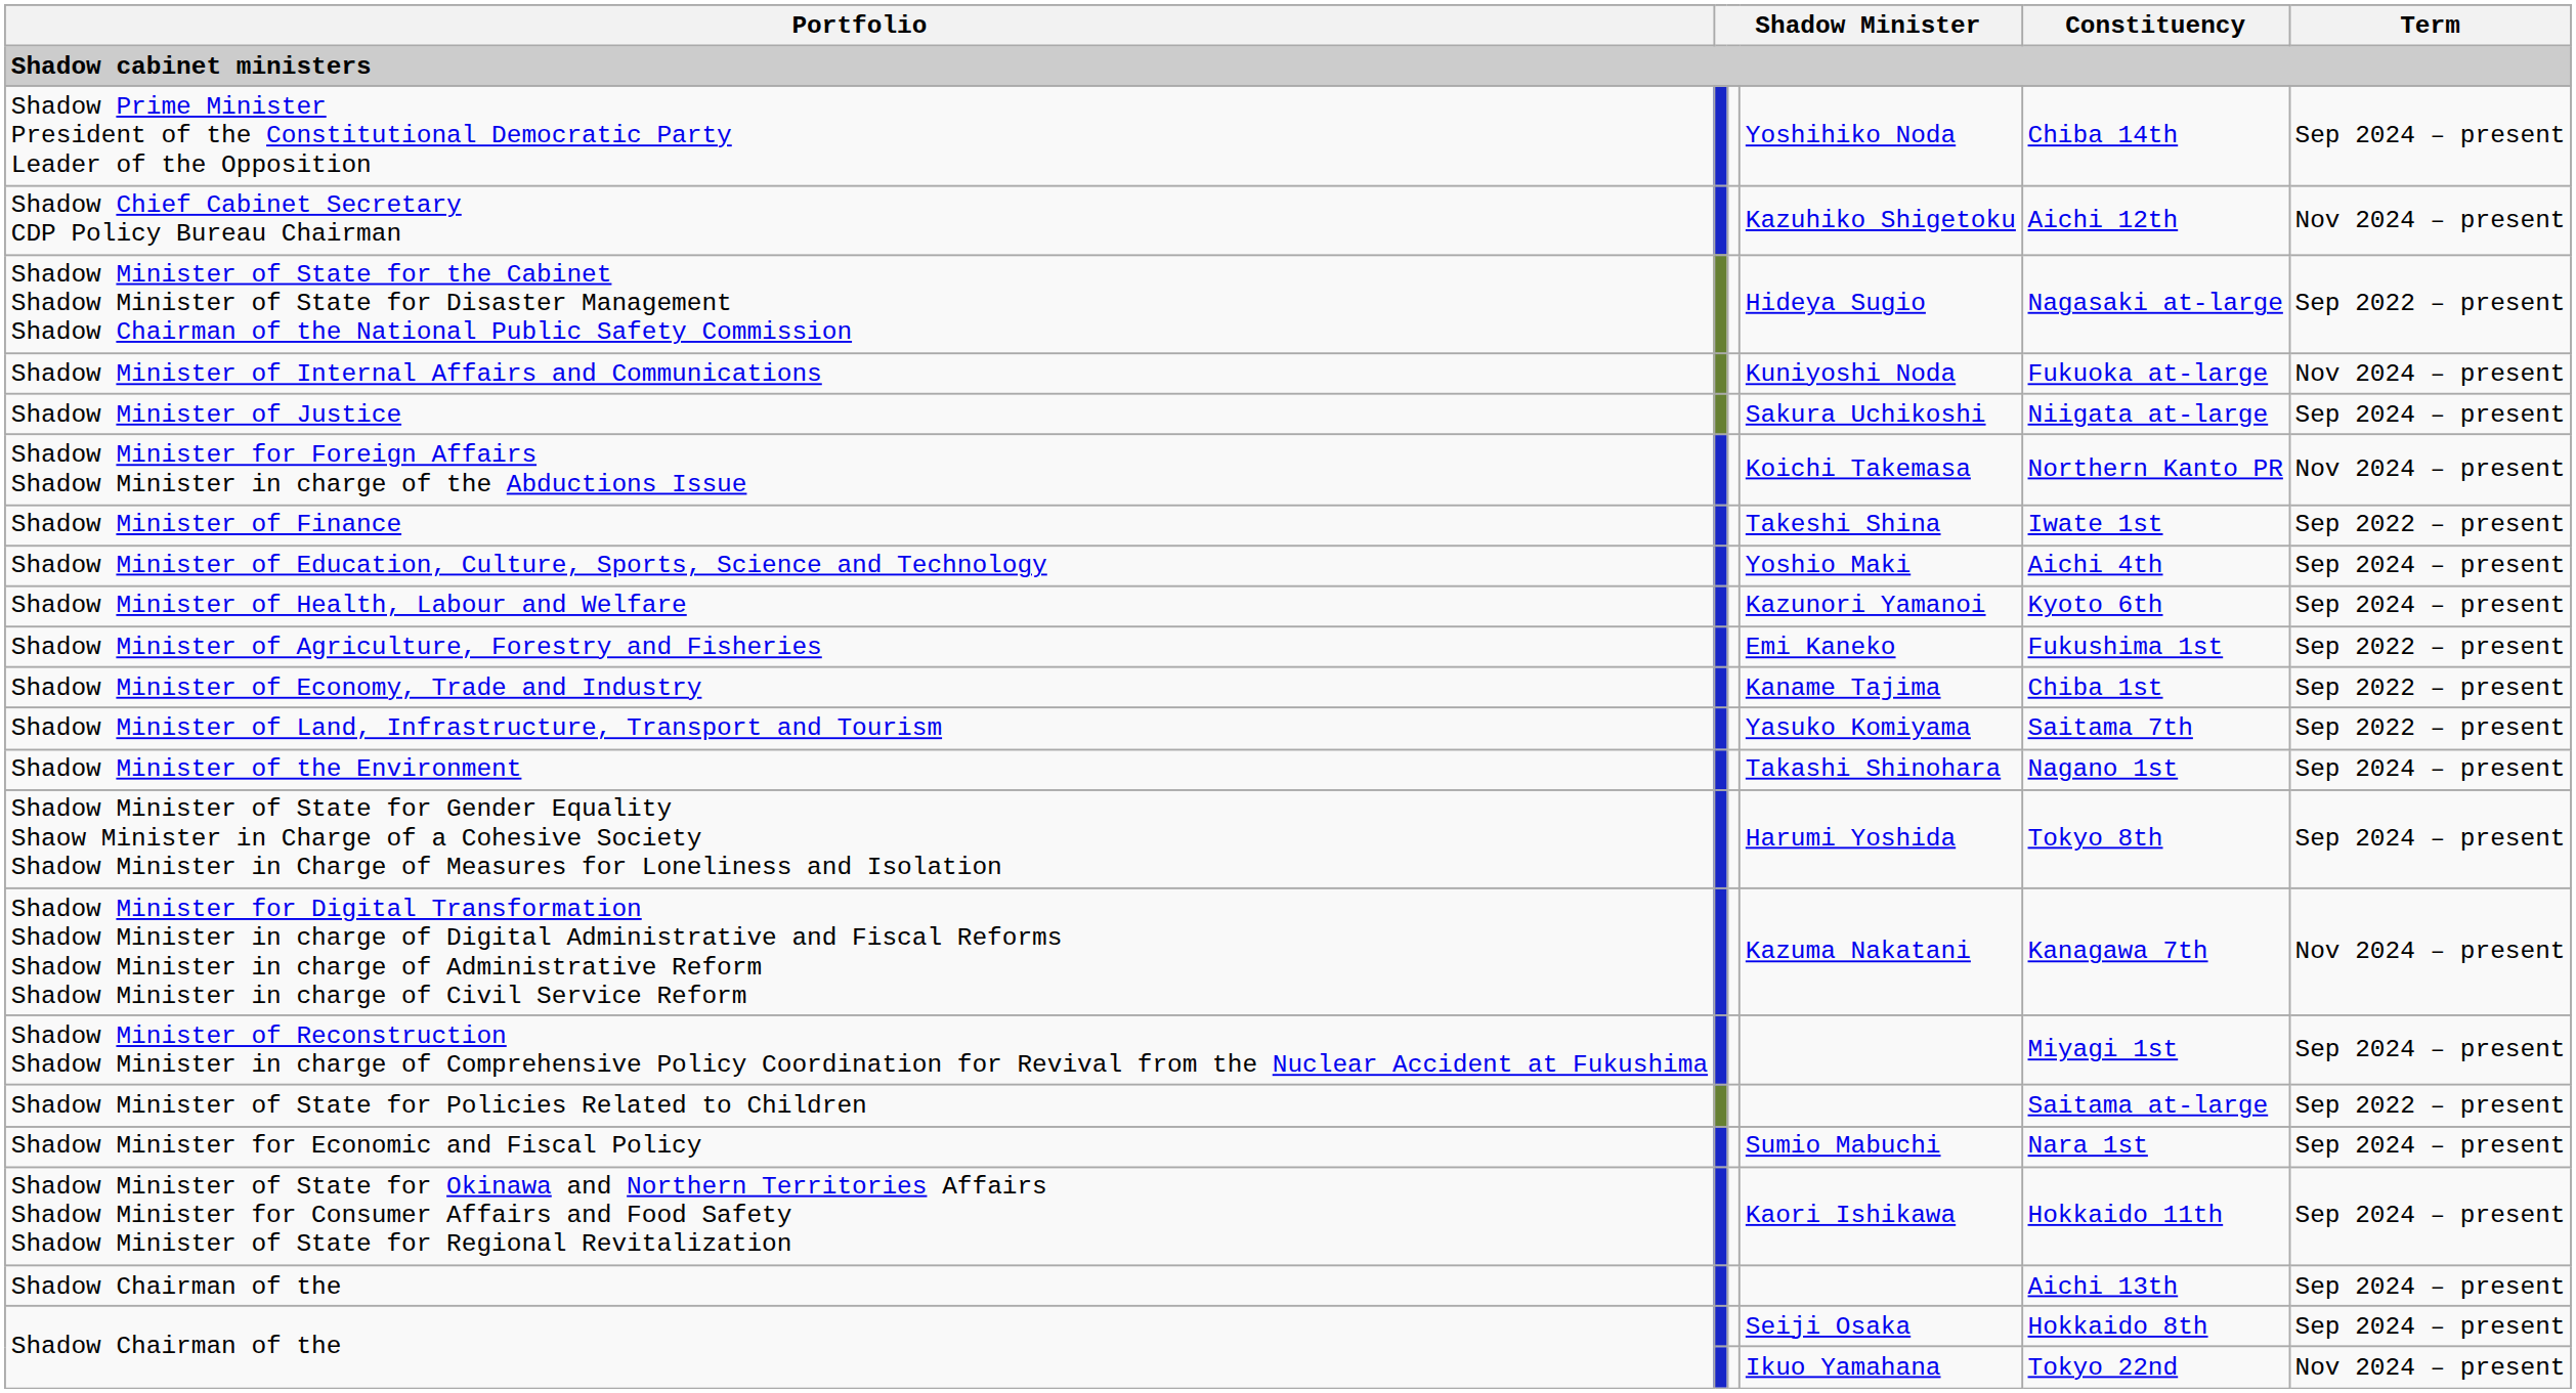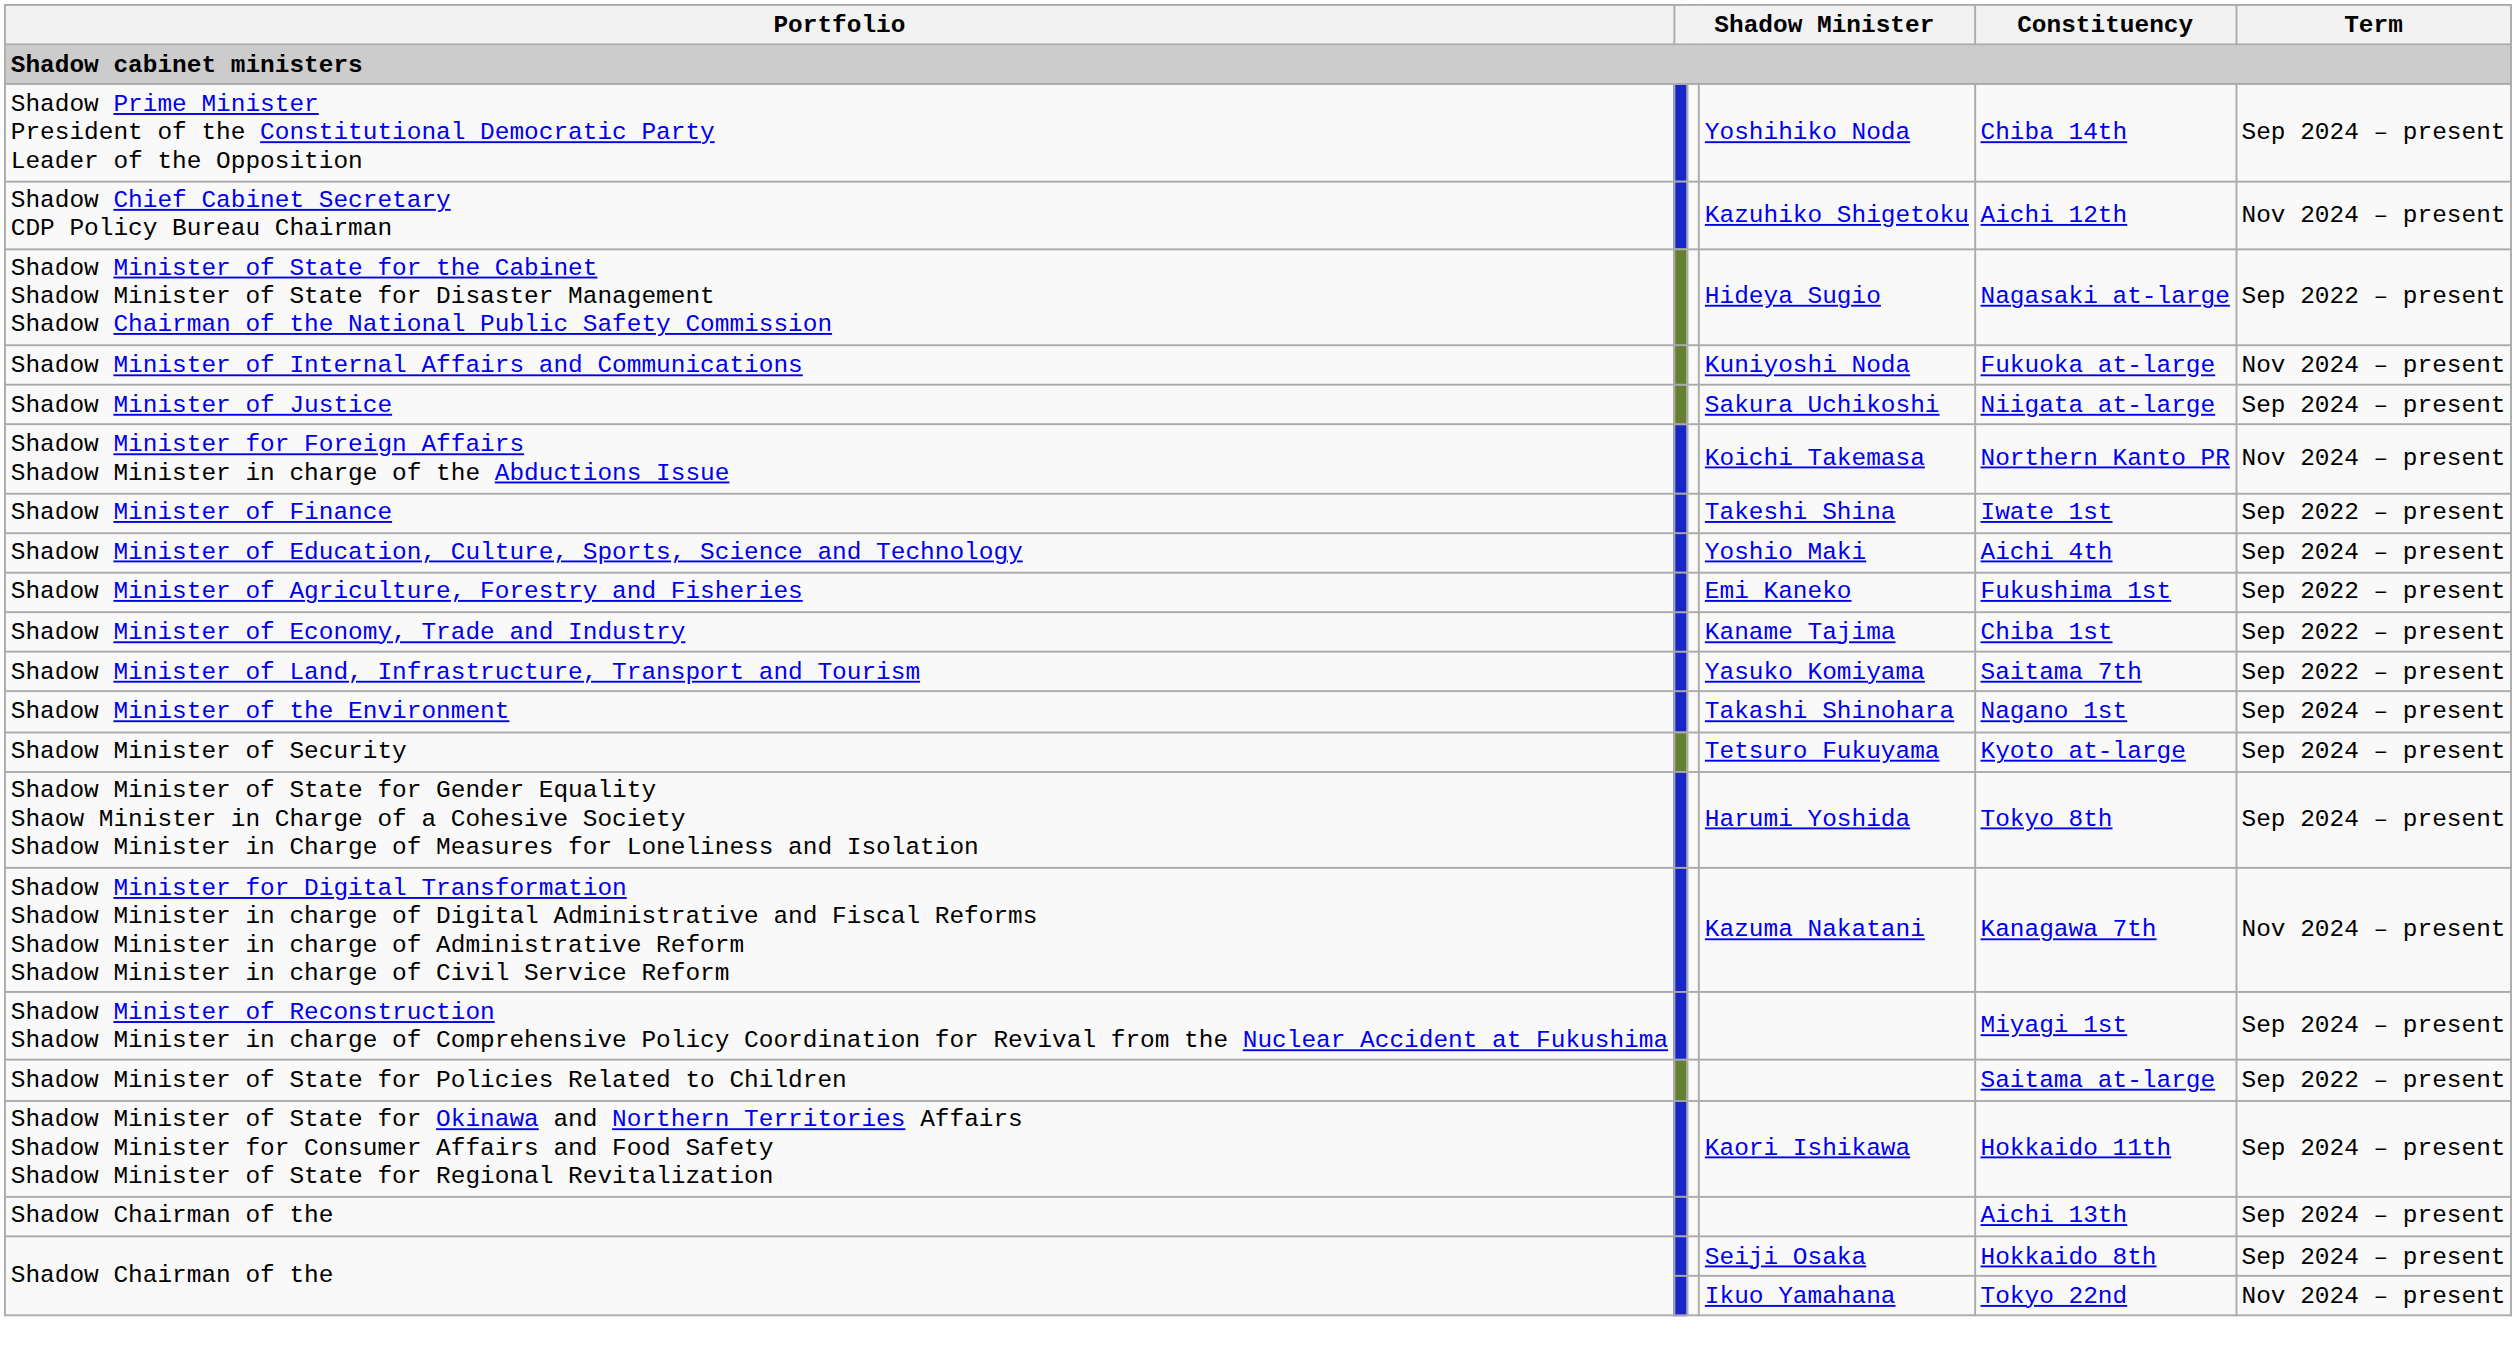 <table class="wikitable"/>
 <tr>
 <th colspan="1">Portfolio</th>
 <th colspan="3">Shadow Minister</th>
 <th colspan="1">Constituency</th>
 <th colspan="1">Term</th>
 </tr>
 <tr>
 <td style="background:#ccc;" colspan="6"><strong>Shadow cabinet ministers</strong></td>
 </tr>
 <tr>
 <td>Shadow <a href='#'>Prime Minister</a><br>President of the <a href='#'>Constitutional Democratic Party</a><br>Leader of the Opposition</td>
 <td style="background:#1826C7; width: 1px;"></td>
 <td></td>
 <td><a href='#'>Yoshihiko Noda</a></td>
 <td><a href='#'>Chiba 14th</a></td>
 <td>Sep 2024 – present</td>
 </tr>
 <tr>
 <td>Shadow <a href='#'>Chief Cabinet Secretary</a><br>CDP Policy Bureau Chairman</td>
 <td style="background:#1826C7; width: 1px;"></td>
 <td></td>
 <td><a href='#'>Kazuhiko Shigetoku</a></td>
 <td><a href='#'>Aichi 12th</a></td>
 <td>Nov 2024 – present</td>
 </tr>
 <tr>
 <td>Shadow <a href='#'>Minister of State for the Cabinet</a><br>Shadow Minister of State for Disaster Management<br>Shadow <a href='#'>Chairman of the National Public Safety Commission</a></td>
 <td style="background:#668032; width: 1px;"></td>
 <td></td>
 <td><a href='#'>Hideya Sugio</a></td>
 <td><a href='#'>Nagasaki at-large</a></td>
 <td>Sep 2022 – present</td>
 </tr>
 <tr>
 <td>Shadow <a href='#'>Minister of Internal Affairs and Communications</a></td>
 <td style="background:#668032; width: 1px;"></td>
 <td></td>
 <td><a href='#'>Kuniyoshi Noda</a></td>
 <td><a href='#'>Fukuoka at-large</a></td>
 <td>Nov 2024 – present</td>
 </tr>
 <tr>
 <td>Shadow <a href='#'>Minister of Justice</a></td>
 <td style="background:#668032; width: 1px;"></td>
 <td></td>
 <td><a href='#'>Sakura Uchikoshi</a></td>
 <td><a href='#'>Niigata at-large</a></td>
 <td>Sep 2024 – present</td>
 </tr>
 <tr>
 <td>Shadow <a href='#'>Minister for Foreign Affairs</a><br>Shadow Minister in charge of the <a href='#'>Abductions Issue</a></td>
 <td style="background:#1826C7; width: 1px;"></td>
 <td></td>
 <td><a href='#'>Koichi Takemasa</a></td>
 <td><a href='#'>Northern Kanto PR</a></td>
 <td>Nov 2024 – present</td>
 </tr>
 <tr>
 <td>Shadow <a href='#'>Minister of Finance</a></td>
 <td style="background:#1826C7; width: 1px;"></td>
 <td></td>
 <td><a href='#'>Takeshi Shina</a></td>
 <td><a href='#'>Iwate 1st</a></td>
 <td>Sep 2022 – present</td>
 </tr>
 <tr>
 <td>Shadow <a href='#'>Minister of Education, Culture, Sports, Science and Technology</a></td>
 <td style="background:#1826C7; width: 1px;"></td>
 <td></td>
 <td><a href='#'>Yoshio Maki</a></td>
 <td><a href='#'>Aichi 4th</a></td>
 <td>Sep 2024 – present</td>
 </tr>
 <tr>
-<td>Shadow <a href='#'>Minister of Health, Labour and Welfare</a></td>
-<td style="background:#1826C7; width: 1px;"></td>
-<td></td>
-<td><a href='#'>Kazunori Yamanoi</a></td>
-<td><a href='#'>Kyoto 6th</a></td>
-<td>Sep 2024 – present</td>
-</tr>
-<tr>
 <td>Shadow <a href='#'>Minister of Agriculture, Forestry and Fisheries</a></td>
 <td style="background:#1826C7; width: 1px;"></td>
 <td></td>
 <td><a href='#'>Emi Kaneko</a></td>
 <td><a href='#'>Fukushima 1st</a></td>
 <td>Sep 2022 – present</td>
 </tr>
 <tr>
 <td>Shadow <a href='#'>Minister of Economy, Trade and Industry</a></td>
 <td style="background:#1826C7; width: 1px;"></td>
 <td></td>
 <td><a href='#'>Kaname Tajima</a></td>
 <td><a href='#'>Chiba 1st</a></td>
 <td>Sep 2022 – present</td>
 </tr>
 <tr>
 <td>Shadow <a href='#'>Minister of Land, Infrastructure, Transport and Tourism</a></td>
 <td style="background:#1826C7; width: 1px;"></td>
 <td></td>
 <td><a href='#'>Yasuko Komiyama</a></td>
 <td><a href='#'>Saitama 7th</a></td>
 <td>Sep 2022 – present</td>
 </tr>
 <tr>
 <td>Shadow <a href='#'>Minister of the Environment</a></td>
 <td style="background:#1826C7; width: 1px;"></td>
 <td></td>
 <td><a href='#'>Takashi Shinohara</a></td>
 <td><a href='#'>Nagano 1st</a></td>
+<td>Sep 2024 – present</td>
+</tr>
+<tr>
+<td>Shadow Minister of Security</td>
+<td style="background:#668032; width: 1px;"></td>
+<td></td>
+<td><a href='#'>Tetsuro Fukuyama</a></td>
+<td><a href='#'>Kyoto at-large</a></td>
 <td>Sep 2024 – present</td>
 </tr>
 <tr>
 <td>Shadow Minister of State for Gender Equality<br>Shaow Minister in Charge of a Cohesive Society<br>Shadow Minister in Charge of Measures for Loneliness and Isolation</td>
 <td style="background:#1826C7; width: 1px;"></td>
 <td></td>
 <td><a href='#'>Harumi Yoshida</a></td>
 <td><a href='#'>Tokyo 8th</a></td>
 <td>Sep 2024 – present</td>
 </tr>
 <tr>
 <td>Shadow <a href='#'>Minister for Digital Transformation</a><br>Shadow Minister in charge of Digital Administrative and Fiscal Reforms<br>Shadow Minister in charge of Administrative Reform<br>Shadow Minister in charge of Civil Service Reform</td>
 <td style="background:#1826C7; width: 1px;"></td>
 <td></td>
 <td><a href='#'>Kazuma Nakatani</a></td>
 <td><a href='#'>Kanagawa 7th</a></td>
 <td>Nov 2024 – present</td>
 </tr>
 <tr>
 <td>Shadow <a href='#'>Minister of Reconstruction</a><br>Shadow Minister in charge of Comprehensive Policy Coordination for Revival from the <a href='#'>Nuclear Accident at Fukushima</a></td>
 <td style="background:#1826C7; width: 1px;"></td>
 <td></td>
 <td></td>
 <td><a href='#'>Miyagi 1st</a></td>
 <td>Sep 2024 – present</td>
 </tr>
 <tr>
 <td>Shadow Minister of State for Policies Related to Children</td>
 <td style="background:#668032; width: 1px;"></td>
 <td></td>
 <td></td>
 <td><a href='#'>Saitama at-large</a></td>
 <td>Sep 2022 – present</td>
 </tr>
 <tr>
-<td>Shadow Minister for Economic and Fiscal Policy</td>
-<td style="background:#1826C7; width: 1px;"></td>
-<td></td>
-<td><a href='#'>Sumio Mabuchi</a></td>
-<td><a href='#'>Nara 1st</a></td>
-<td>Sep 2024 – present</td>
-</tr>
-<tr>
 <td>Shadow Minister of State for <a href='#'>Okinawa</a> and <a href='#'>Northern Territories</a> Affairs<br>Shadow Minister for Consumer Affairs and Food Safety<br>Shadow Minister of State for Regional Revitalization</td>
 <td style="background:#1826C7; width: 1px;"></td>
 <td></td>
 <td><a href='#'>Kaori Ishikawa</a></td>
 <td><a href='#'>Hokkaido 11th</a></td>
 <td>Sep 2024 – present</td>
 </tr>
 <tr>
 <td>Shadow Chairman of the </td>
 <td style="background:#1826C7; width: 1px;"></td>
 <td></td>
 <td></td>
 <td><a href='#'>Aichi 13th</a></td>
 <td>Sep 2024 – present</td>
 </tr>
 <tr>
 <td rowspan="2">Shadow Chairman of the </td>
 <td style="background:#1826C7; width: 1px;"></td>
 <td></td>
 <td><a href='#'>Seiji Osaka</a></td>
 <td><a href='#'>Hokkaido 8th</a></td>
 <td>Sep 2024 – present</td>
 </tr>
 <tr>
 <td style="background:#1826C7; width: 1px;"></td>
 <td></td>
 <td><a href='#'>Ikuo Yamahana</a></td>
 <td><a href='#'>Tokyo 22nd</a></td>
 <td>Nov 2024 – present</td>
 </tr>
 </table>
